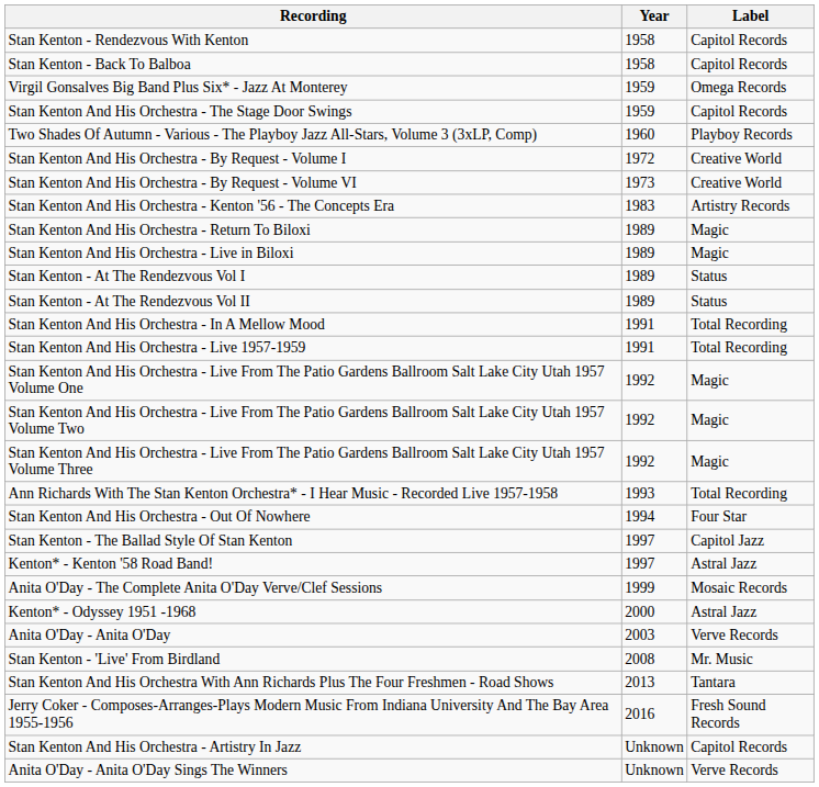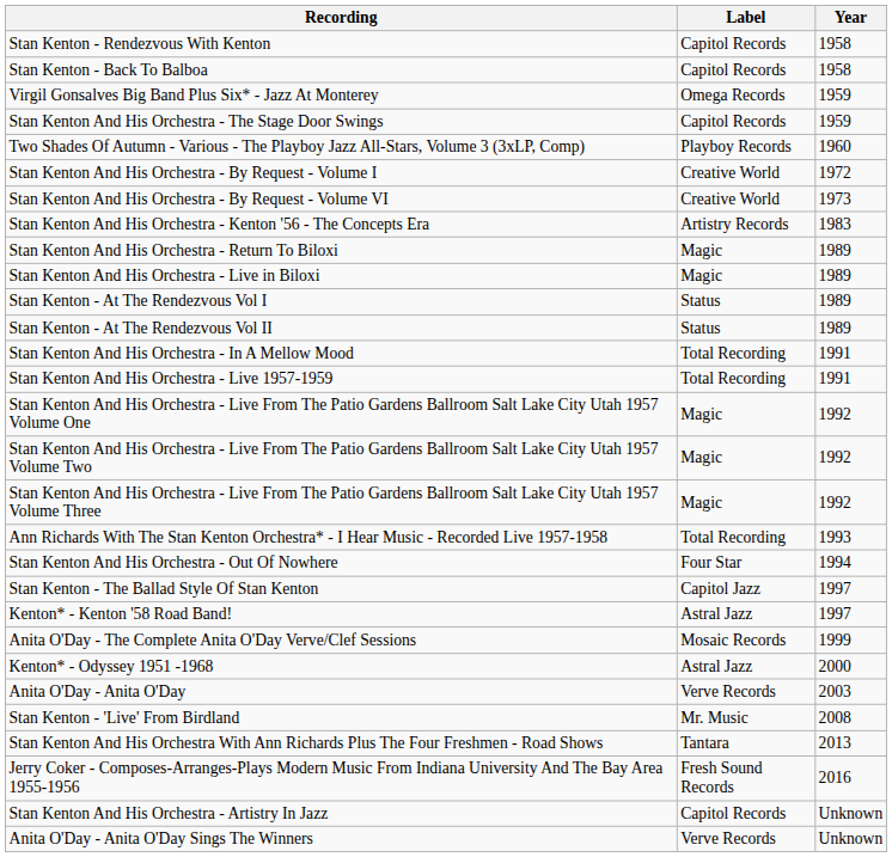 <table class="wikitable">
 <tr>
 <th>Recording</th>
+<th>Label</th>
 <th>Year</th>
-<th>Label</th>
 </tr>
 <tr>
 <td>Stan Kenton - Rendezvous With Kenton</td>
+<td>Capitol Records</td>
 <td>1958</td>
-<td>Capitol Records</td>
 </tr>
 <tr>
 <td>Stan Kenton - Back To Balboa</td>
+<td>Capitol Records</td>
 <td>1958</td>
-<td>Capitol Records</td>
 </tr>
 <tr>
 <td>Virgil Gonsalves Big Band Plus Six* - Jazz At Monterey</td>
+<td>Omega Records</td>
 <td>1959</td>
-<td>Omega Records</td>
 </tr>
 <tr>
 <td>Stan Kenton And His Orchestra - The Stage Door Swings</td>
+<td>Capitol Records</td>
 <td>1959</td>
-<td>Capitol Records</td>
 </tr>
 <tr>
 <td>Two Shades Of Autumn - Various - The Playboy Jazz All-Stars, Volume 3 (3xLP, Comp)</td>
+<td>Playboy Records</td>
 <td>1960</td>
-<td>Playboy Records</td>
 </tr>
 <tr>
 <td>Stan Kenton And His Orchestra - By Request - Volume I</td>
+<td>Creative World</td>
 <td>1972</td>
-<td>Creative World</td>
 </tr>
 <tr>
 <td>Stan Kenton And His Orchestra - By Request - Volume VI</td>
+<td>Creative World</td>
 <td>1973</td>
-<td>Creative World</td>
 </tr>
 <tr>
 <td>Stan Kenton And His Orchestra - Kenton '56 - The Concepts Era</td>
+<td>Artistry Records</td>
 <td>1983</td>
-<td>Artistry Records</td>
 </tr>
 <tr>
 <td>Stan Kenton And His Orchestra - Return To Biloxi</td>
+<td>Magic</td>
 <td>1989</td>
-<td>Magic</td>
 </tr>
 <tr>
 <td>Stan Kenton And His Orchestra - Live in Biloxi</td>
+<td>Magic</td>
 <td>1989</td>
-<td>Magic</td>
 </tr>
 <tr>
 <td>Stan Kenton - At The Rendezvous Vol I</td>
+<td>Status</td>
 <td>1989</td>
-<td>Status</td>
 </tr>
 <tr>
 <td>Stan Kenton - At The Rendezvous Vol II</td>
+<td>Status</td>
 <td>1989</td>
-<td>Status</td>
 </tr>
 <tr>
 <td>Stan Kenton And His Orchestra - In A Mellow Mood</td>
+<td>Total Recording</td>
 <td>1991</td>
-<td>Total Recording</td>
 </tr>
 <tr>
 <td>Stan Kenton And His Orchestra - Live 1957-1959</td>
+<td>Total Recording</td>
 <td>1991</td>
-<td>Total Recording</td>
 </tr>
 <tr>
 <td>Stan Kenton And His Orchestra - Live From The Patio Gardens Ballroom Salt Lake City Utah 1957 Volume One</td>
+<td>Magic</td>
 <td>1992</td>
-<td>Magic</td>
 </tr>
 <tr>
 <td>Stan Kenton And His Orchestra - Live From The Patio Gardens Ballroom Salt Lake City Utah 1957 Volume Two</td>
+<td>Magic</td>
 <td>1992</td>
-<td>Magic</td>
 </tr>
 <tr>
 <td>Stan Kenton And His Orchestra - Live From The Patio Gardens Ballroom Salt Lake City Utah 1957 Volume Three</td>
+<td>Magic</td>
 <td>1992</td>
-<td>Magic</td>
 </tr>
 <tr>
 <td>Ann Richards With The Stan Kenton Orchestra* - I Hear Music - Recorded Live 1957-1958</td>
+<td>Total Recording</td>
 <td>1993</td>
-<td>Total Recording</td>
 </tr>
 <tr>
 <td>Stan Kenton And His Orchestra - Out Of Nowhere</td>
+<td>Four Star</td>
 <td>1994</td>
-<td>Four Star</td>
 </tr>
 <tr>
 <td>Stan Kenton - The Ballad Style Of Stan Kenton</td>
+<td>Capitol Jazz</td>
 <td>1997</td>
-<td>Capitol Jazz</td>
 </tr>
 <tr>
 <td>Kenton* - Kenton '58 Road Band!</td>
+<td>Astral Jazz</td>
 <td>1997</td>
-<td>Astral Jazz</td>
 </tr>
 <tr>
 <td>Anita O'Day - The Complete Anita O'Day Verve/Clef Sessions</td>
+<td>Mosaic Records</td>
 <td>1999</td>
-<td>Mosaic Records</td>
 </tr>
 <tr>
 <td>Kenton* - Odyssey 1951 -1968</td>
+<td>Astral Jazz</td>
 <td>2000</td>
-<td>Astral Jazz</td>
 </tr>
 <tr>
 <td>Anita O'Day - Anita O'Day</td>
+<td>Verve Records</td>
 <td>2003</td>
-<td>Verve Records</td>
 </tr>
 <tr>
 <td>Stan Kenton - 'Live' From Birdland</td>
+<td>Mr. Music</td>
 <td>2008</td>
-<td>Mr. Music</td>
 </tr>
 <tr>
 <td>Stan Kenton And His Orchestra With Ann Richards Plus The Four Freshmen - Road Shows</td>
+<td>Tantara</td>
 <td>2013</td>
-<td>Tantara</td>
 </tr>
 <tr>
 <td>Jerry Coker - Composes-Arranges-Plays Modern Music From Indiana University And The Bay Area 1955-1956</td>
+<td>Fresh Sound Records</td>
 <td>2016</td>
-<td>Fresh Sound Records</td>
 </tr>
 <tr>
 <td>Stan Kenton And His Orchestra - Artistry In Jazz</td>
+<td>Capitol Records</td>
 <td>Unknown</td>
-<td>Capitol Records</td>
 </tr>
 <tr>
 <td>Anita O'Day - Anita O'Day Sings The Winners</td>
+<td>Verve Records</td>
 <td>Unknown</td>
-<td>Verve Records</td>
 </tr>
 </table>
